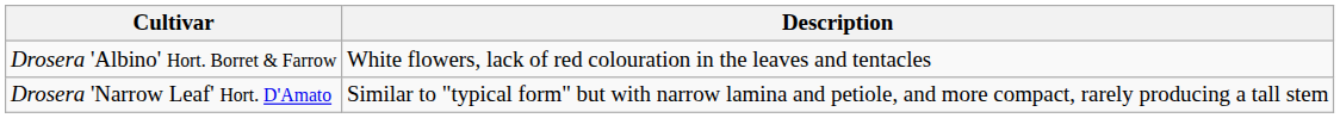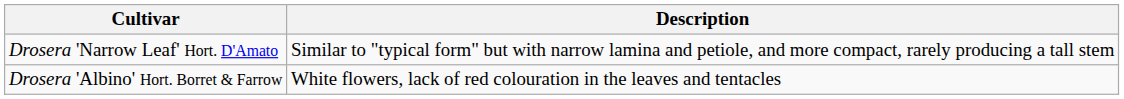 <table border="2" class="wikitable">
 <tr>
 <th>Cultivar</th>
 <th>Description</th>
 </tr>
 <tr>
+<td><em>Drosera</em> 'Narrow Leaf' <small>Hort. <a href='#'>D'Amato</a></small></td>
+<td>Similar to "typical form" but with narrow lamina and petiole, and more compact, rarely producing a tall stem</td>
+</tr>
+<tr>
 <td><em>Drosera</em> 'Albino' <small>Hort. Borret & Farrow</small></td>
 <td>White flowers, lack of red colouration in the leaves and tentacles</td>
 </tr>
-<tr>
-<td><em>Drosera</em> 'Narrow Leaf' <small>Hort. <a href='#'>D'Amato</a></small></td>
-<td>Similar to "typical form" but with narrow lamina and petiole, and more compact, rarely producing a tall stem</td>
-</tr>
 </table>
